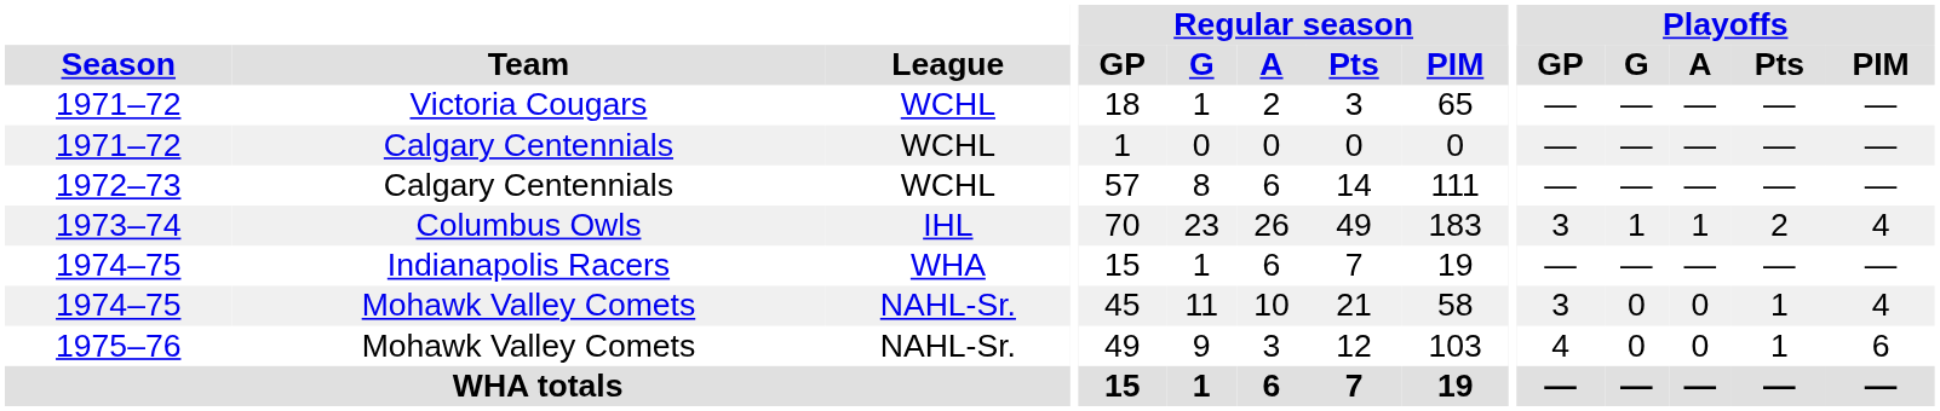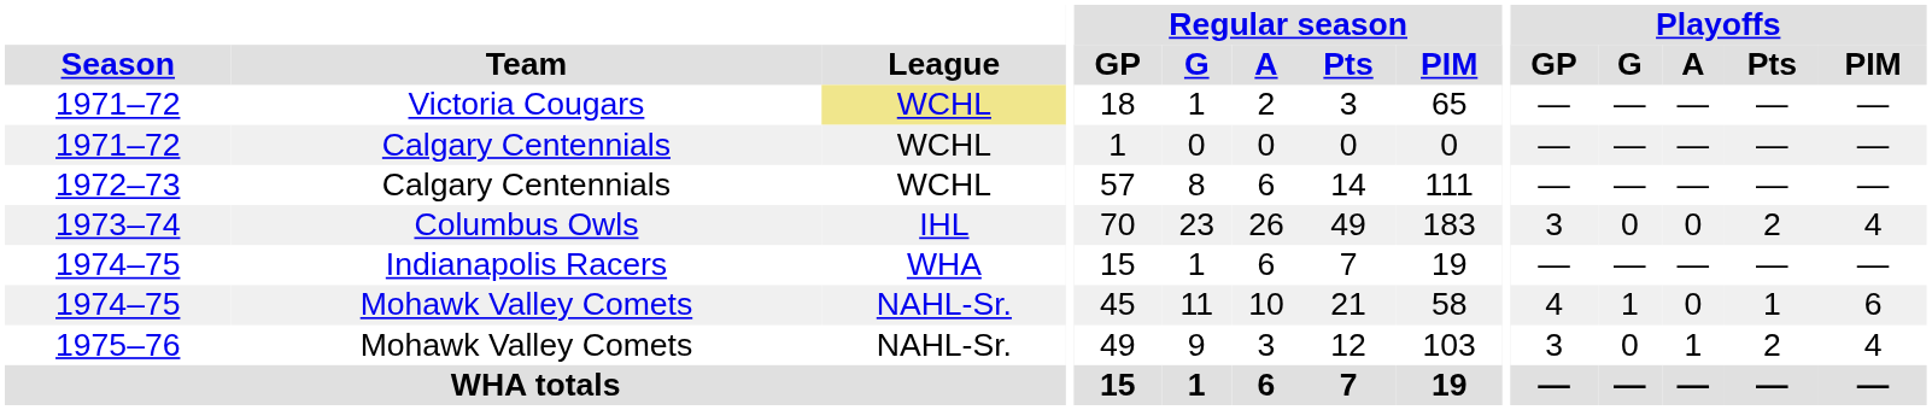 <table border="0" cellpadding="1" cellspacing="0" style="text-align:center; width:60em">
 <tr bgcolor="#e0e0e0">
 <th colspan="3" bgcolor="#ffffff"></th>
 <th rowspan="99" bgcolor="#ffffff"></th>
 <th colspan="5"><a href='#'>Regular season</a></th>
 <th rowspan="99" bgcolor="#ffffff"></th>
 <th colspan="5"><a href='#'>Playoffs</a></th>
 </tr>
 <tr bgcolor="#e0e0e0">
 <th><a href='#'>Season</a></th>
 <th>Team</th>
 <th>League</th>
 <th>GP</th>
 <th><a href='#'>G</a></th>
 <th><a href='#'>A</a></th>
 <th><a href='#'>Pts</a></th>
 <th><a href='#'>PIM</a></th>
 <th>GP</th>
 <th>G</th>
 <th>A</th>
 <th>Pts</th>
 <th>PIM</th>
 </tr>
 <tr>
 <td><a href='#'>1971–72</a></td>
 <td><a href='#'>Victoria Cougars</a></td>
-<td><a href='#'>WCHL</a></td>
+<td style="background: khaki;"><a href='#'>WCHL</a></td>
 <td>18</td>
 <td>1</td>
 <td>2</td>
 <td>3</td>
 <td>65</td>
 <td>—</td>
 <td>—</td>
 <td>—</td>
 <td>—</td>
 <td>—</td>
 </tr>
 <tr bgcolor="#f0f0f0">
 <td><a href='#'>1971–72</a></td>
 <td><a href='#'>Calgary Centennials</a></td>
 <td>WCHL</td>
 <td>1</td>
 <td>0</td>
 <td>0</td>
 <td>0</td>
 <td>0</td>
 <td>—</td>
 <td>—</td>
 <td>—</td>
 <td>—</td>
 <td>—</td>
 </tr>
 <tr>
 <td><a href='#'>1972–73</a></td>
 <td>Calgary Centennials</td>
 <td>WCHL</td>
 <td>57</td>
 <td>8</td>
 <td>6</td>
 <td>14</td>
 <td>111</td>
 <td>—</td>
 <td>—</td>
 <td>—</td>
 <td>—</td>
 <td>—</td>
 </tr>
 <tr bgcolor="#f0f0f0">
 <td><a href='#'>1973–74</a></td>
 <td><a href='#'>Columbus Owls</a></td>
 <td><a href='#'>IHL</a></td>
 <td>70</td>
 <td>23</td>
 <td>26</td>
 <td>49</td>
 <td>183</td>
 <td>3</td>
-<td>1</td>
-<td>1</td>
+<td>0</td>
+<td>0</td>
 <td>2</td>
 <td>4</td>
 </tr>
 <tr>
 <td><a href='#'>1974–75</a></td>
 <td><a href='#'>Indianapolis Racers</a></td>
 <td><a href='#'>WHA</a></td>
 <td>15</td>
 <td>1</td>
 <td>6</td>
 <td>7</td>
 <td>19</td>
 <td>—</td>
 <td>—</td>
 <td>—</td>
 <td>—</td>
 <td>—</td>
 </tr>
 <tr bgcolor="#f0f0f0">
 <td><a href='#'>1974–75</a></td>
 <td><a href='#'>Mohawk Valley Comets</a></td>
 <td><a href='#'>NAHL-Sr.</a></td>
 <td>45</td>
 <td>11</td>
 <td>10</td>
 <td>21</td>
 <td>58</td>
-<td>3</td>
-<td>0</td>
+<td>4</td>
+<td>1</td>
 <td>0</td>
 <td>1</td>
-<td>4</td>
+<td>6</td>
 </tr>
 <tr>
 <td><a href='#'>1975–76</a></td>
 <td>Mohawk Valley Comets</td>
 <td>NAHL-Sr.</td>
 <td>49</td>
 <td>9</td>
 <td>3</td>
 <td>12</td>
 <td>103</td>
-<td>4</td>
-<td>0</td>
+<td>3</td>
 <td>0</td>
 <td>1</td>
-<td>6</td>
+<td>2</td>
+<td>4</td>
 </tr>
 <tr>
 </tr>
 <tr ALIGN="center" bgcolor="#e0e0e0">
 <th colspan="3">WHA totals</th>
 <th ALIGN="center">15</th>
 <th ALIGN="center">1</th>
 <th ALIGN="center">6</th>
 <th ALIGN="center">7</th>
 <th ALIGN="center">19</th>
 <th ALIGN="center">—</th>
 <th ALIGN="center">—</th>
 <th ALIGN="center">—</th>
 <th ALIGN="center">—</th>
 <th ALIGN="center">—</th>
 </tr>
 </table>
